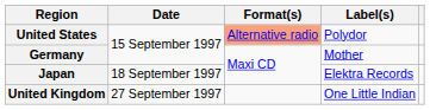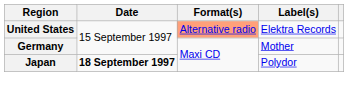 <table class="wikitable sortable plainrowheaders">
 <tr>
 <th scope="col">Region</th>
 <th scope="col">Date</th>
 <th scope="col">Format(s)</th>
 <th scope="col">Label(s)</th>
 <th scope="col"></th>
 </tr>
 <tr>
 <th scope="row">United States</th>
 <td rowspan="2">15 September 1997</td>
 <td style="background: lightsalmon;"><a href='#'>Alternative radio</a></td>
-<td><a href='#'>Polydor</a></td>
+<td><a href='#'>Elektra Records</a></td>
 <td align="center"></td>
 </tr>
 <tr>
 <th scope="row">Germany</th>
 <td rowspan="2"><a href='#'>Maxi CD</a></td>
 <td><a href='#'>Mother</a></td>
 <td></td>
 </tr>
 <tr>
 <th scope="row">Japan</th>
-<td>18 September 1997</td>
-<td><a href='#'>Elektra Records</a></td>
-<td></td>
-</tr>
-<tr>
-<th scope="row">United Kingdom</th>
-<td>27 September 1997</td>
-<td></td>
-<td><a href='#'>One Little Indian</a></td>
+<td><strong>18 September 1997</strong></td>
+<td><a href='#'>Polydor</a></td>
 <td></td>
 </tr>
 </table>
